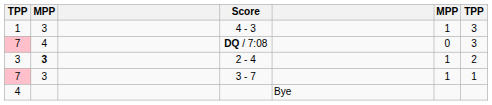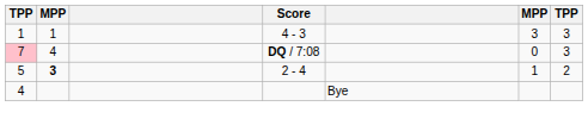 <table class="wikitable" style="text-align: center;" |>
 <tr>
 <th width="35">TPP</th>
 <th width="35">MPP</th>
 <th width="250"></th>
 <th width="75">Score</th>
 <th width="250"></th>
 <th width="35">MPP</th>
 <th width="35">TPP</th>
 </tr>
 <tr>
 <td>1</td>
-<td>3</td>
+<td>1</td>
 <td style="text-align:left;"><strong></strong></td>
 <td>4 - 3</td>
 <td style="text-align:left;"></td>
-<td>1</td>
+<td>3</td>
 <td>3</td>
 </tr>
 <tr>
 <td bgcolor=pink>7</td>
 <td>4</td>
 <td style="text-align:left;"></td>
 <td><strong>DQ</strong> / 7:08</td>
 <td style="text-align:left;"><strong></strong></td>
 <td>0</td>
 <td>3</td>
 </tr>
 <tr>
-<td>3</td>
+<td>5</td>
 <td><strong>3</strong></td>
 <td style="text-align:left;"></td>
 <td>2 - 4</td>
 <td style="text-align:left;"><strong></strong></td>
 <td>1</td>
 <td>2</td>
-</tr>
-<tr>
-<td bgcolor=pink>7</td>
-<td>3</td>
-<td style="text-align:left;"></td>
-<td>3 - 7</td>
-<td style="text-align:left;"><strong></strong></td>
-<td>1</td>
-<td>1</td>
 </tr>
 <tr>
 <td>4</td>
 <td></td>
 <td style="text-align:left;"><strong></strong></td>
 <td></td>
 <td style="text-align:left;">Bye</td>
 <td></td>
 <td></td>
 </tr>
 </table>
